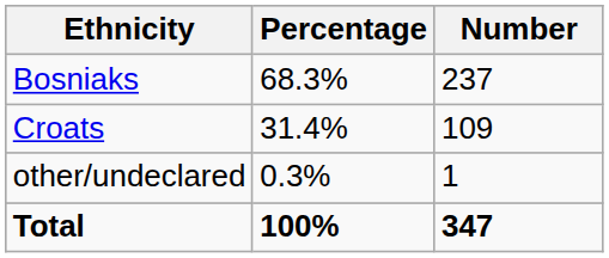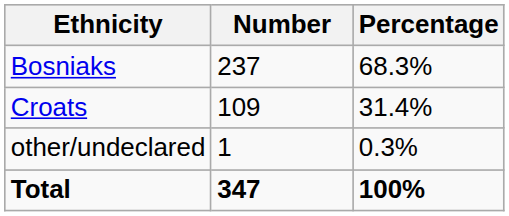 <table class="wikitable">
 <tr>
 <th width="100px">Ethnicity</th>
+<th width="80px">Number</th>
 <th width="80px">Percentage</th>
-<th width="80px">Number</th>
 </tr>
 <tr>
 <td><a href='#'>Bosniaks</a></td>
+<td>237</td>
 <td>68.3%</td>
-<td>237</td>
 </tr>
 <tr>
 <td><a href='#'>Croats</a></td>
+<td>109</td>
 <td>31.4%</td>
-<td>109</td>
 </tr>
 <tr>
 <td>other/undeclared</td>
+<td>1</td>
 <td>0.3%</td>
-<td>1</td>
 </tr>
 <tr>
 <td><strong>Total</strong></td>
+<td><strong>347</strong></td>
 <td><strong>100%</strong></td>
-<td><strong>347</strong></td>
 </tr>
 </table>
